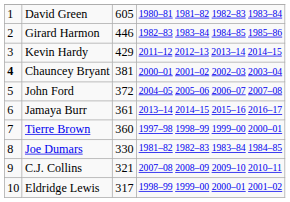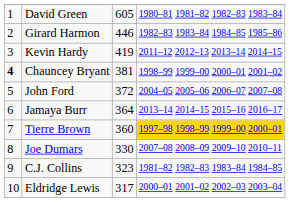 <table class="wikitable">
 <tr>
 </tr>
 <tr>
 <td>1</td>
 <td>David Green</td>
 <td>605</td>
 <td style="font-size:80%;"><a href='#'>1980–81</a> <a href='#'>1981–82</a> <a href='#'>1982–83</a> <a href='#'>1983–84</a></td>
 </tr>
 <tr>
 <td>2</td>
 <td>Girard Harmon</td>
 <td>446</td>
 <td style="font-size:80%;"><a href='#'>1982–83</a> <a href='#'>1983–84</a> <a href='#'>1984–85</a> <a href='#'>1985–86</a></td>
 </tr>
 <tr>
 <td>3</td>
 <td>Kevin Hardy</td>
-<td>429</td>
+<td>419</td>
 <td style="font-size:80%;"><a href='#'>2011–12</a> <a href='#'>2012–13</a> <a href='#'>2013–14</a> <a href='#'>2014–15</a></td>
 </tr>
 <tr>
 <td><strong>4</strong></td>
 <td>Chauncey Bryant</td>
 <td>381</td>
-<td style="font-size:80%;"><a href='#'>2000–01</a> <a href='#'>2001–02</a> <a href='#'>2002–03</a> <a href='#'>2003–04</a></td>
+<td style="font-size:80%;"><a href='#'>1998–99</a> <a href='#'>1999–00</a> <a href='#'>2000–01</a> <a href='#'>2001–02</a></td>
 </tr>
 <tr>
 <td>5</td>
 <td>John Ford</td>
 <td>372</td>
 <td style="font-size:80%;"><a href='#'>2004–05</a> <a href='#'>2005–06</a> <a href='#'>2006–07</a> <a href='#'>2007–08</a></td>
 </tr>
 <tr>
 <td>6</td>
 <td>Jamaya Burr</td>
-<td>361</td>
+<td>364</td>
 <td style="font-size:80%;"><a href='#'>2013–14</a> <a href='#'>2014–15</a> <a href='#'>2015–16</a> <a href='#'>2016–17</a></td>
 </tr>
 <tr>
 <td>7</td>
 <td><a href='#'>Tierre Brown</a></td>
 <td>360</td>
-<td style="font-size:80%;"><a href='#'>1997–98</a> <a href='#'>1998–99</a> <a href='#'>1999–00</a> <a href='#'>2000–01</a></td>
+<td style="background: gold; font-size:80%;"><a href='#'>1997–98</a> <a href='#'>1998–99</a> <a href='#'>1999–00</a> <a href='#'>2000–01</a></td>
 </tr>
 <tr>
 <td>8</td>
 <td><a href='#'>Joe Dumars</a></td>
 <td>330</td>
-<td style="font-size:80%;"><a href='#'>1981–82</a> <a href='#'>1982–83</a> <a href='#'>1983–84</a> <a href='#'>1984–85</a></td>
+<td style="font-size:80%;"><a href='#'>2007–08</a> <a href='#'>2008–09</a> <a href='#'>2009–10</a> <a href='#'>2010–11</a></td>
 </tr>
 <tr>
 <td>9</td>
 <td>C.J. Collins</td>
-<td>321</td>
-<td style="font-size:80%;"><a href='#'>2007–08</a> <a href='#'>2008–09</a> <a href='#'>2009–10</a> <a href='#'>2010–11</a></td>
+<td>323</td>
+<td style="font-size:80%;"><a href='#'>1981–82</a> <a href='#'>1982–83</a> <a href='#'>1983–84</a> <a href='#'>1984–85</a></td>
 </tr>
 <tr>
 <td>10</td>
 <td>Eldridge Lewis</td>
 <td>317</td>
-<td style="font-size:80%;"><a href='#'>1998–99</a> <a href='#'>1999–00</a> <a href='#'>2000–01</a> <a href='#'>2001–02</a></td>
+<td style="font-size:80%;"><a href='#'>2000–01</a> <a href='#'>2001–02</a> <a href='#'>2002–03</a> <a href='#'>2003–04</a></td>
 </tr>
 </table>
